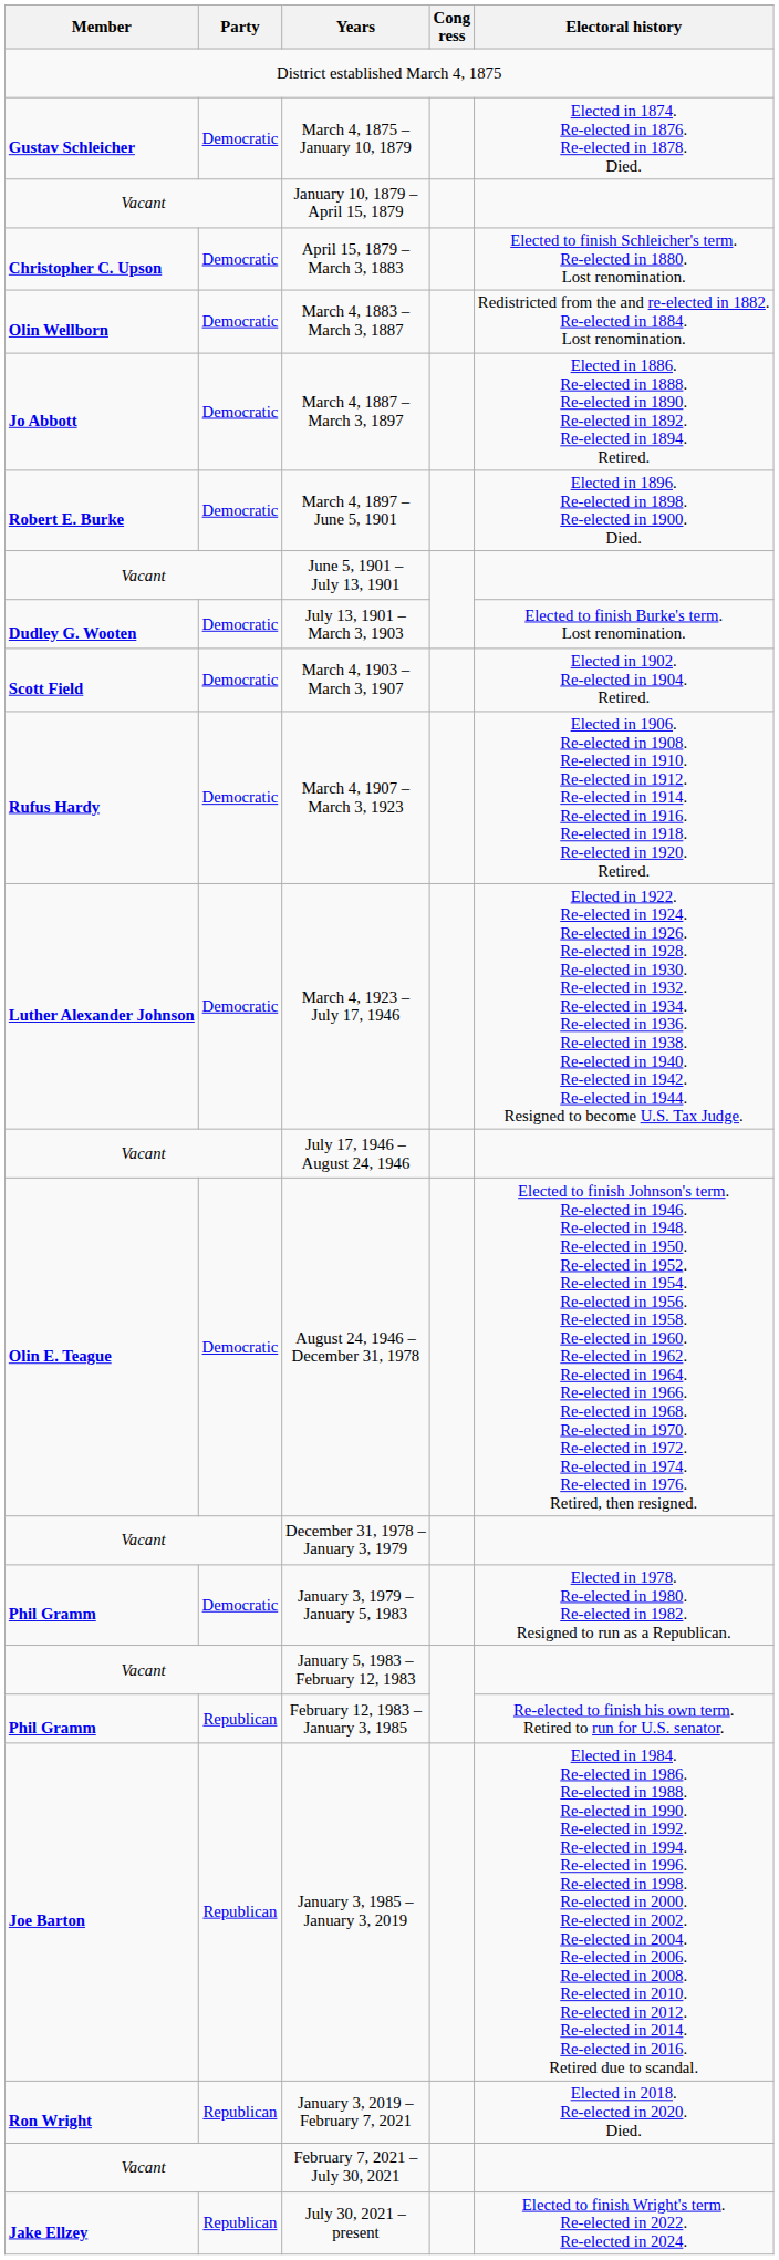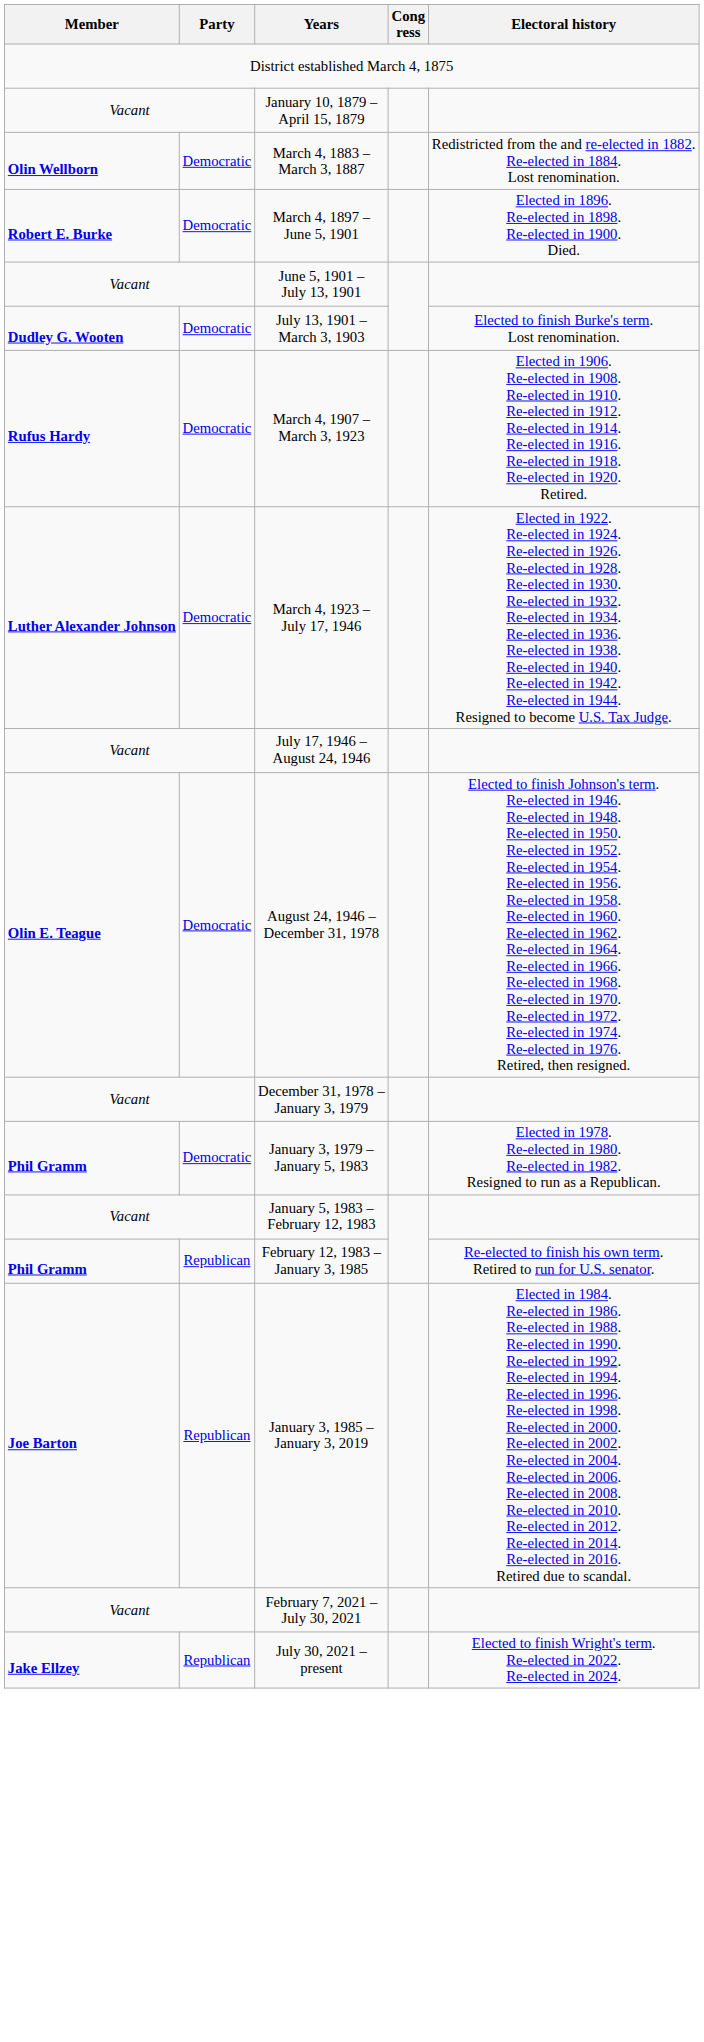 <table class=wikitable style="text-align:center">
 <tr>
 <th>Member</th>
 <th>Party</th>
 <th>Years</th>
 <th>Cong<br>ress</th>
 <th>Electoral history</th>
 </tr>
 <tr style="height:3em">
 <td colspan=5>District established March 4, 1875</td>
 </tr>
 <tr style="height:3em">
-<td align=left><br><strong><a href='#'>Gustav Schleicher</a></strong><br></td>
-<td><a href='#'>Democratic</a></td>
-<td nowrap>March 4, 1875 –<br>January 10, 1879</td>
-<td></td>
-<td><a href='#'>Elected in 1874</a>.<br><a href='#'>Re-elected in 1876</a>.<br><a href='#'>Re-elected in 1878</a>.<br>Died.</td>
-</tr>
-<tr style="height:3em">
 <td colspan=2><em>Vacant</em></td>
 <td nowrap>January 10, 1879 –<br>April 15, 1879</td>
 <td></td>
 <td></td>
-</tr>
-<tr style="height:3em">
-<td align=left><br><strong><a href='#'>Christopher C. Upson</a></strong><br></td>
-<td><a href='#'>Democratic</a></td>
-<td nowrap>April 15, 1879 –<br>March 3, 1883</td>
-<td></td>
-<td><a href='#'>Elected to finish Schleicher's term</a>.<br><a href='#'>Re-elected in 1880</a>.<br>Lost renomination.</td>
 </tr>
 <tr style="height:3em">
 <td align=left><br><strong><a href='#'>Olin Wellborn</a></strong><br></td>
 <td><a href='#'>Democratic</a></td>
 <td nowrap>March 4, 1883 –<br>March 3, 1887</td>
 <td></td>
 <td>Redistricted from the  and <a href='#'>re-elected in 1882</a>.<br><a href='#'>Re-elected in 1884</a>.<br>Lost renomination.</td>
-</tr>
-<tr style="height:3em">
-<td align=left><br><strong><a href='#'>Jo Abbott</a></strong><br></td>
-<td><a href='#'>Democratic</a></td>
-<td nowrap>March 4, 1887 –<br>March 3, 1897</td>
-<td></td>
-<td><a href='#'>Elected in 1886</a>.<br><a href='#'>Re-elected in 1888</a>.<br><a href='#'>Re-elected in 1890</a>.<br><a href='#'>Re-elected in 1892</a>.<br><a href='#'>Re-elected in 1894</a>.<br>Retired.</td>
 </tr>
 <tr style="height:3em">
 <td align=left><br><strong><a href='#'>Robert E. Burke</a></strong><br></td>
 <td><a href='#'>Democratic</a></td>
 <td nowrap>March 4, 1897 –<br>June 5, 1901</td>
 <td></td>
 <td><a href='#'>Elected in 1896</a>.<br><a href='#'>Re-elected in 1898</a>.<br><a href='#'>Re-elected in 1900</a>.<br>Died.</td>
 </tr>
 <tr style="height:3em">
 <td colspan=2><em>Vacant</em></td>
 <td nowrap>June 5, 1901 –<br>July 13, 1901</td>
 <td rowspan=2></td>
 <td></td>
 </tr>
 <tr style="height:3em">
 <td align=left><br><strong><a href='#'>Dudley G. Wooten</a></strong><br></td>
 <td><a href='#'>Democratic</a></td>
 <td nowrap>July 13, 1901 –<br>March 3, 1903</td>
 <td><a href='#'>Elected to finish Burke's term</a>.<br>Lost renomination.</td>
-</tr>
-<tr style="height:3em">
-<td align=left><br><strong><a href='#'>Scott Field</a></strong><br></td>
-<td><a href='#'>Democratic</a></td>
-<td nowrap>March 4, 1903 –<br>March 3, 1907</td>
-<td></td>
-<td><a href='#'>Elected in 1902</a>.<br><a href='#'>Re-elected in 1904</a>.<br>Retired.</td>
 </tr>
 <tr style="height:3em">
 <td align=left><br><strong><a href='#'>Rufus Hardy</a></strong><br></td>
 <td><a href='#'>Democratic</a></td>
 <td nowrap>March 4, 1907 –<br>March 3, 1923</td>
 <td></td>
 <td><a href='#'>Elected in 1906</a>.<br><a href='#'>Re-elected in 1908</a>.<br><a href='#'>Re-elected in 1910</a>.<br><a href='#'>Re-elected in 1912</a>.<br><a href='#'>Re-elected in 1914</a>.<br><a href='#'>Re-elected in 1916</a>.<br><a href='#'>Re-elected in 1918</a>.<br><a href='#'>Re-elected in 1920</a>.<br>Retired.</td>
 </tr>
 <tr style="height:3em">
 <td align=left><br><strong><a href='#'>Luther Alexander Johnson</a></strong><br></td>
 <td><a href='#'>Democratic</a></td>
 <td nowrap>March 4, 1923 –<br>July 17, 1946</td>
 <td></td>
 <td><a href='#'>Elected in 1922</a>.<br><a href='#'>Re-elected in 1924</a>.<br><a href='#'>Re-elected in 1926</a>.<br><a href='#'>Re-elected in 1928</a>.<br><a href='#'>Re-elected in 1930</a>.<br><a href='#'>Re-elected in 1932</a>.<br><a href='#'>Re-elected in 1934</a>.<br><a href='#'>Re-elected in 1936</a>.<br><a href='#'>Re-elected in 1938</a>.<br><a href='#'>Re-elected in 1940</a>.<br><a href='#'>Re-elected in 1942</a>.<br><a href='#'>Re-elected in 1944</a>.<br>Resigned to become <a href='#'>U.S. Tax Judge</a>.</td>
 </tr>
 <tr style="height:3em">
 <td colspan=2><em>Vacant</em></td>
 <td nowrap>July 17, 1946 –<br>August 24, 1946</td>
 <td></td>
 <td></td>
 </tr>
 <tr style="height:3em">
 <td align=left><br><strong><a href='#'>Olin E. Teague</a></strong><br></td>
 <td><a href='#'>Democratic</a></td>
 <td nowrap>August 24, 1946 –<br>December 31, 1978</td>
 <td></td>
 <td><a href='#'>Elected to finish Johnson's term</a>.<br><a href='#'>Re-elected in 1946</a>.<br><a href='#'>Re-elected in 1948</a>.<br><a href='#'>Re-elected in 1950</a>.<br><a href='#'>Re-elected in 1952</a>.<br><a href='#'>Re-elected in 1954</a>.<br><a href='#'>Re-elected in 1956</a>.<br><a href='#'>Re-elected in 1958</a>.<br><a href='#'>Re-elected in 1960</a>.<br><a href='#'>Re-elected in 1962</a>.<br><a href='#'>Re-elected in 1964</a>.<br><a href='#'>Re-elected in 1966</a>.<br><a href='#'>Re-elected in 1968</a>.<br><a href='#'>Re-elected in 1970</a>.<br><a href='#'>Re-elected in 1972</a>.<br><a href='#'>Re-elected in 1974</a>.<br><a href='#'>Re-elected in 1976</a>.<br>Retired, then resigned.</td>
 </tr>
 <tr style="height:3em">
 <td colspan=2><em>Vacant</em></td>
 <td nowrap>December 31, 1978 –<br>January 3, 1979</td>
 <td></td>
 <td></td>
 </tr>
 <tr style="height:3em">
 <td align=left><br><strong><a href='#'>Phil Gramm</a></strong><br></td>
 <td><a href='#'>Democratic</a></td>
 <td nowrap>January 3, 1979 –<br>January 5, 1983</td>
 <td></td>
 <td><a href='#'>Elected in 1978</a>.<br><a href='#'>Re-elected in 1980</a>.<br><a href='#'>Re-elected in 1982</a>.<br>Resigned to run as a Republican.</td>
 </tr>
 <tr style="height:3em">
 <td colspan=2><em>Vacant</em></td>
 <td nowrap>January 5, 1983 –<br>February 12, 1983</td>
 <td rowspan=2></td>
 <td></td>
 </tr>
 <tr style="height:3em">
 <td align=left><br><strong><a href='#'>Phil Gramm</a></strong><br></td>
 <td><a href='#'>Republican</a></td>
 <td nowrap>February 12, 1983 –<br>January 3, 1985</td>
 <td><a href='#'>Re-elected to finish his own term</a>.<br>Retired to <a href='#'>run for U.S. senator</a>.</td>
 </tr>
 <tr style="height:3em">
 <td align=left><br><strong><a href='#'>Joe Barton</a></strong><br></td>
 <td><a href='#'>Republican</a></td>
 <td nowrap>January 3, 1985 –<br>January 3, 2019</td>
 <td></td>
 <td><a href='#'>Elected in 1984</a>.<br><a href='#'>Re-elected in 1986</a>.<br><a href='#'>Re-elected in 1988</a>.<br><a href='#'>Re-elected in 1990</a>.<br><a href='#'>Re-elected in 1992</a>.<br><a href='#'>Re-elected in 1994</a>.<br><a href='#'>Re-elected in 1996</a>.<br><a href='#'>Re-elected in 1998</a>.<br><a href='#'>Re-elected in 2000</a>.<br><a href='#'>Re-elected in 2002</a>.<br><a href='#'>Re-elected in 2004</a>.<br><a href='#'>Re-elected in 2006</a>.<br><a href='#'>Re-elected in 2008</a>.<br><a href='#'>Re-elected in 2010</a>.<br><a href='#'>Re-elected in 2012</a>.<br><a href='#'>Re-elected in 2014</a>.<br><a href='#'>Re-elected in 2016</a>.<br>Retired due to scandal.</td>
 </tr>
 <tr style="height:3em">
-<td align=left><br><strong><a href='#'>Ron Wright</a></strong><br></td>
-<td><a href='#'>Republican</a></td>
-<td nowrap>January 3, 2019 –<br>February 7, 2021</td>
-<td></td>
-<td><a href='#'>Elected in 2018</a>.<br><a href='#'>Re-elected in 2020</a>.<br>Died.</td>
-</tr>
-<tr style="height:3em">
 <td colspan=2><em>Vacant</em></td>
 <td nowrap>February 7, 2021 –<br>July 30, 2021</td>
 <td></td>
 <td></td>
 </tr>
 <tr style="height:3em">
 <td align=left><br><strong><a href='#'>Jake Ellzey</a></strong><br></td>
 <td><a href='#'>Republican</a></td>
 <td nowrap>July 30, 2021 –<br>present</td>
 <td></td>
 <td><a href='#'>Elected to finish Wright's term</a>.<br><a href='#'>Re-elected in 2022</a>.<br><a href='#'>Re-elected in 2024</a>.</td>
 </tr>
 </table>
